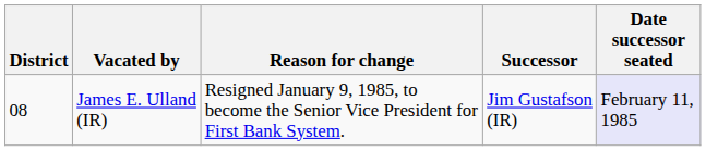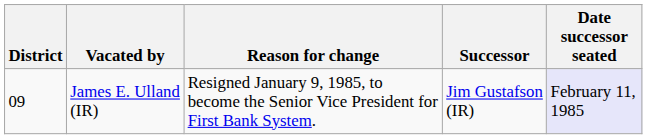 <table class="wikitable sortable">
 <tr style="vertical-align:bottom;">
 <th>District</th>
 <th>Vacated by</th>
 <th>Reason for change</th>
 <th>Successor</th>
 <th>Date successor<br>seated</th>
 </tr>
 <tr>
-<td>08</td>
+<td>09</td>
 <td nowrap ><a href='#'>James E. Ulland</a><br>(IR)</td>
 <td>Resigned January 9, 1985, to become the Senior Vice President for <a href='#'>First Bank System</a>.</td>
 <td nowrap ><a href='#'>Jim Gustafson</a><br>(IR)</td>
 <td style="background: lavender;">February 11, 1985</td>
 </tr>
 </table>
